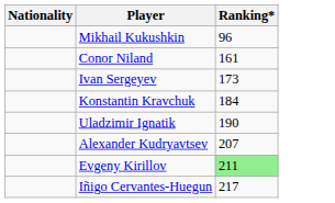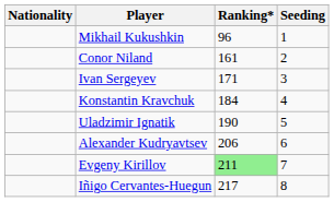 <table class="wikitable" border="1">
 <tr>
 <th>Nationality</th>
 <th>Player</th>
 <th>Ranking*</th>
+<th>Seeding</th>
 </tr>
 <tr>
 <td></td>
 <td><a href='#'>Mikhail Kukushkin</a></td>
 <td>96</td>
+<td>1</td>
 </tr>
 <tr>
 <td></td>
 <td><a href='#'>Conor Niland</a></td>
 <td>161</td>
+<td>2</td>
 </tr>
 <tr>
 <td></td>
 <td><a href='#'>Ivan Sergeyev</a></td>
-<td>173</td>
+<td>171</td>
+<td>3</td>
 </tr>
 <tr>
 <td></td>
 <td><a href='#'>Konstantin Kravchuk</a></td>
 <td>184</td>
+<td>4</td>
 </tr>
 <tr>
 <td></td>
 <td><a href='#'>Uladzimir Ignatik</a></td>
 <td>190</td>
+<td>5</td>
 </tr>
 <tr>
 <td></td>
 <td><a href='#'>Alexander Kudryavtsev</a></td>
-<td>207</td>
+<td>206</td>
+<td>6</td>
 </tr>
 <tr>
 <td></td>
 <td><a href='#'>Evgeny Kirillov</a></td>
 <td style="background: lightgreen;">211</td>
+<td>7</td>
 </tr>
 <tr>
 <td></td>
 <td><a href='#'>Iñigo Cervantes-Huegun</a></td>
 <td>217</td>
+<td>8</td>
 </tr>
 </table>
